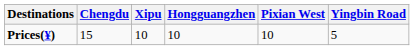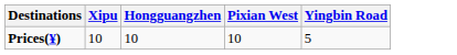 <table class="wikitable" align="center">
 <tr>
 <th>Destinations</th>
-<th><a href='#'>Chengdu</a></th>
 <th><a href='#'>Xipu</a></th>
 <th><a href='#'>Hongguangzhen</a></th>
 <th><a href='#'>Pixian West</a></th>
 <th><a href='#'>Yingbin Road</a></th>
 </tr>
 <tr>
 <td><strong>Prices(<a href='#'>¥</a>)</strong></td>
-<td>15</td>
 <td>10</td>
 <td>10</td>
 <td>10</td>
 <td>5</td>
 </tr>
 </table>
